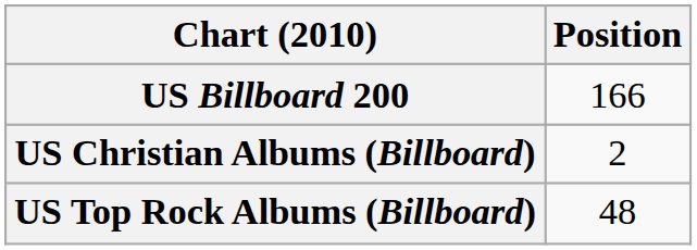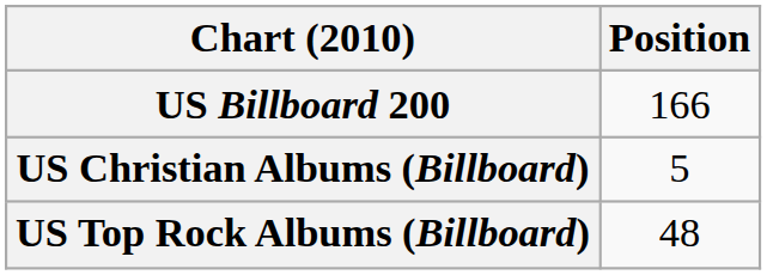 <table class="wikitable sortable plainrowheaders" style="text-align:center">
 <tr>
 <th scope="col">Chart (2010)</th>
 <th scope="col">Position</th>
 </tr>
 <tr>
 <th scope="row">US <em>Billboard</em> 200</th>
 <td>166</td>
 </tr>
 <tr>
 <th scope="row">US Christian Albums (<em>Billboard</em>)</th>
-<td>2</td>
+<td>5</td>
 </tr>
 <tr>
 <th scope="row">US Top Rock Albums (<em>Billboard</em>)</th>
 <td>48</td>
 </tr>
 </table>
